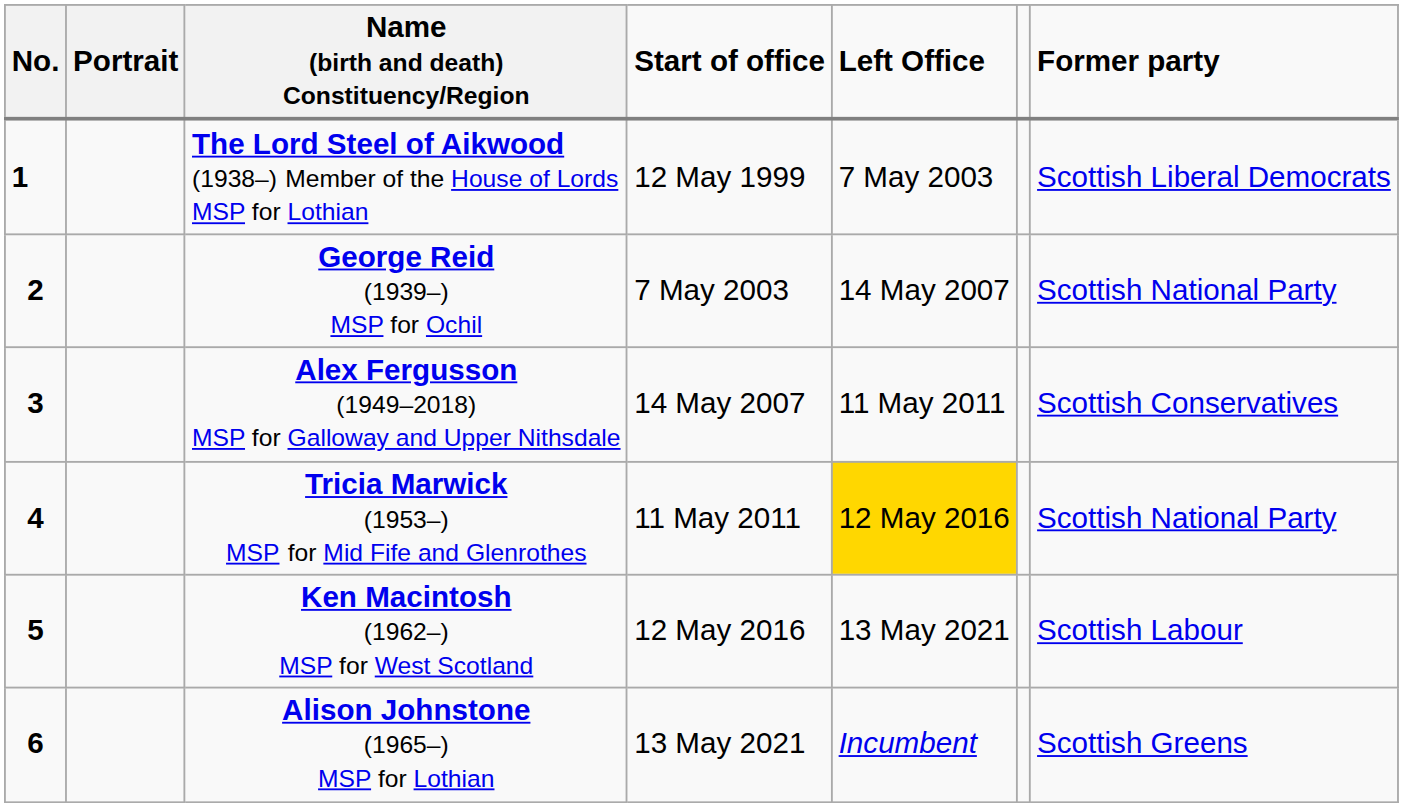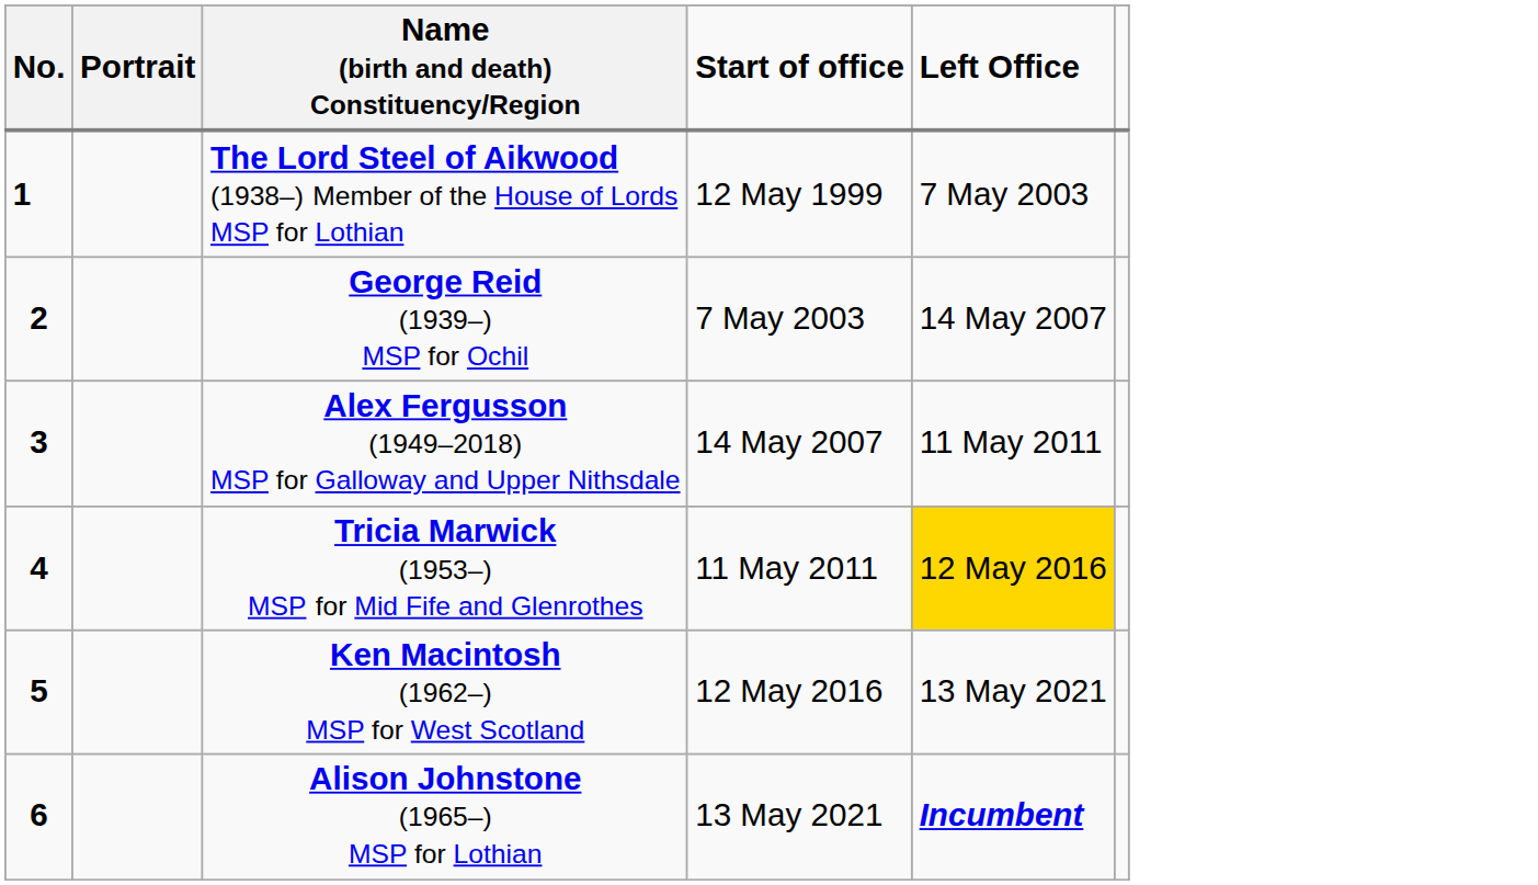 <table class="wikitable">
 <tr style="border-bottom: 2px solid gray;">
 <th>No.</th>
 <th>Portrait</th>
 <th>Name<br><small>(birth and death)</small><br><small>Constituency/Region</small></th>
 <td><strong>Start of office</strong></td>
 <td><strong>Left Office</strong></td>
 <td></td>
-<td><strong>Former party</strong></td>
 </tr>
 <tr>
 <td><strong>1</strong></td>
 <td></td>
 <td><strong><a href='#'>The Lord Steel of Aikwood</a></strong><br><small>(1938–)</small> <small>Member of the <a href='#'>House of Lords</a><br><a href='#'>MSP</a> for <a href='#'>Lothian</a></small></td>
 <td>12 May 1999</td>
 <td>7 May 2003</td>
 <td></td>
-<td><a href='#'>Scottish Liberal Democrats</a></td>
 </tr>
 <tr>
 <td align="center"><strong>2</strong></td>
 <td></td>
 <td align="center"><a href='#'><strong>George Reid</strong></a><br><small>(1939–)</small><br><small><a href='#'>MSP</a> for <a href='#'>Ochil</a></small></td>
 <td>7 May 2003</td>
 <td>14 May 2007</td>
 <td></td>
-<td><a href='#'>Scottish National Party</a></td>
 </tr>
 <tr>
 <td align="center"><strong>3</strong></td>
 <td></td>
 <td align="center"><a href='#'><strong>Alex Fergusson</strong></a><br><small>(1949–2018)</small><br><small><a href='#'>MSP</a> for <a href='#'>Galloway and Upper Nithsdale</a></small></td>
 <td>14 May 2007</td>
 <td>11 May 2011</td>
 <td></td>
-<td><a href='#'>Scottish Conservatives</a></td>
 </tr>
 <tr>
 <td align="center"><strong>4</strong></td>
 <td></td>
 <td align="center"><strong><a href='#'>Tricia Marwick</a></strong><br><small>(1953–)</small><br><a href='#'><small>MSP</small></a> <small>for <a href='#'>Mid Fife and Glenrothes</a></small></td>
 <td>11 May 2011</td>
 <td style="background: gold;">12 May 2016</td>
 <td></td>
-<td><a href='#'>Scottish National Party</a></td>
 </tr>
 <tr>
 <td align="center"><strong>5</strong></td>
 <td></td>
 <td align="center"><strong><a href='#'>Ken Macintosh</a></strong><br><small>(1962–)</small><br><small><a href='#'>MSP</a> for <a href='#'>West Scotland</a></small></td>
 <td>12 May 2016</td>
 <td>13 May 2021</td>
 <td></td>
-<td><a href='#'>Scottish Labour</a></td>
 </tr>
 <tr>
 <td align="center"><strong>6</strong></td>
 <td></td>
 <td align="center"><strong><a href='#'>Alison Johnstone</a></strong><br><small>(1965–)</small><br><small><a href='#'>MSP</a> for <a href='#'>Lothian</a></small></td>
 <td>13 May 2021</td>
-<td><em><a href='#'>Incumbent</a></em></td>
+<td><strong><em><a href='#'>Incumbent</a></em></strong></td>
 <td></td>
-<td><a href='#'>Scottish Greens</a></td>
 </tr>
 </table>
